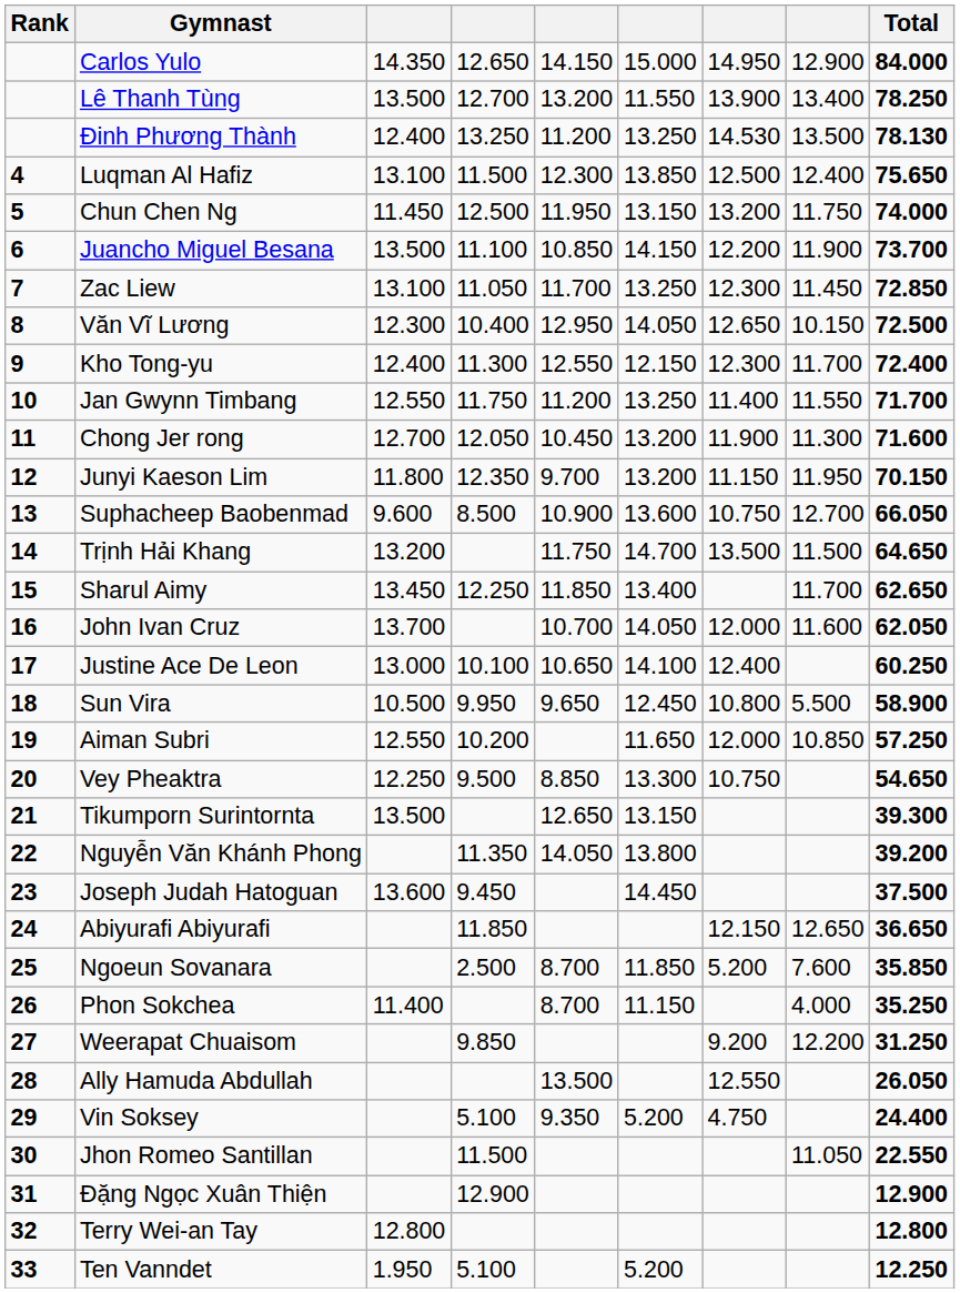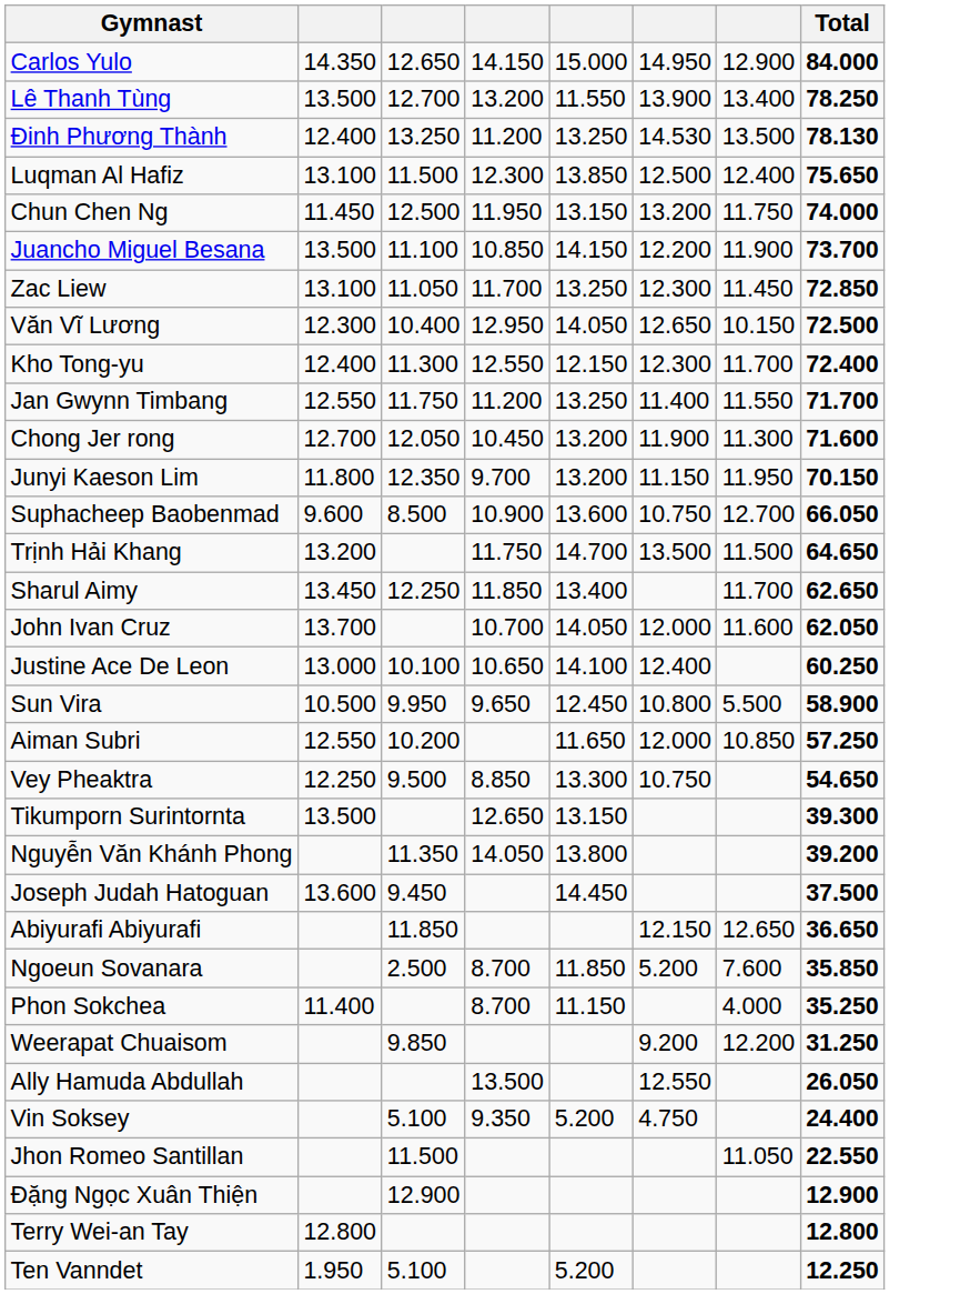 <table class="wikitable sortable">
 <tr>
-<th>Rank</th>
 <th>Gymnast</th>
 <th></th>
 <th></th>
 <th></th>
 <th></th>
 <th></th>
 <th></th>
 <th>Total</th>
 </tr>
 <tr>
-<td scope="row"><strong></strong></td>
 <td> <a href='#'>Carlos Yulo</a></td>
 <td>14.350</td>
 <td>12.650</td>
 <td>14.150</td>
 <td>15.000</td>
 <td>14.950</td>
 <td>12.900</td>
 <td><strong>84.000</strong></td>
 </tr>
 <tr>
-<td scope="row"><strong></strong></td>
 <td> <a href='#'>Lê Thanh Tùng</a></td>
 <td>13.500</td>
 <td>12.700</td>
 <td>13.200</td>
 <td>11.550</td>
 <td>13.900</td>
 <td>13.400</td>
 <td><strong>78.250</strong></td>
 </tr>
 <tr>
-<td scope="row"><strong></strong></td>
 <td> <a href='#'>Đinh Phương Thành</a></td>
 <td>12.400</td>
 <td>13.250</td>
 <td>11.200</td>
 <td>13.250</td>
 <td>14.530</td>
 <td>13.500</td>
 <td><strong>78.130</strong></td>
 </tr>
 <tr>
-<td scope="row"><strong>4</strong></td>
 <td> Luqman Al Hafiz</td>
 <td>13.100</td>
 <td>11.500</td>
 <td>12.300</td>
 <td>13.850</td>
 <td>12.500</td>
 <td>12.400</td>
 <td><strong>75.650</strong></td>
 </tr>
 <tr>
-<td scope="row"><strong>5</strong></td>
 <td> Chun Chen Ng</td>
 <td>11.450</td>
 <td>12.500</td>
 <td>11.950</td>
 <td>13.150</td>
 <td>13.200</td>
 <td>11.750</td>
 <td><strong>74.000</strong></td>
 </tr>
 <tr>
-<td><strong>6</strong></td>
 <td> <a href='#'>Juancho Miguel Besana</a></td>
 <td>13.500</td>
 <td>11.100</td>
 <td>10.850</td>
 <td>14.150</td>
 <td>12.200</td>
 <td>11.900</td>
 <td><strong>73.700</strong></td>
 </tr>
 <tr>
-<td><strong>7</strong></td>
 <td> Zac Liew</td>
 <td>13.100</td>
 <td>11.050</td>
 <td>11.700</td>
 <td>13.250</td>
 <td>12.300</td>
 <td>11.450</td>
 <td><strong>72.850</strong></td>
 </tr>
 <tr>
-<td><strong>8</strong></td>
 <td> Văn Vĩ Lương</td>
 <td>12.300</td>
 <td>10.400</td>
 <td>12.950</td>
 <td>14.050</td>
 <td>12.650</td>
 <td>10.150</td>
 <td><strong>72.500</strong></td>
 </tr>
 <tr>
-<td><strong>9</strong></td>
 <td> Kho Tong-yu</td>
 <td>12.400</td>
 <td>11.300</td>
 <td>12.550</td>
 <td>12.150</td>
 <td>12.300</td>
 <td>11.700</td>
 <td><strong>72.400</strong></td>
 </tr>
 <tr>
-<td><strong>10</strong></td>
 <td> Jan Gwynn Timbang</td>
 <td>12.550</td>
 <td>11.750</td>
 <td>11.200</td>
 <td>13.250</td>
 <td>11.400</td>
 <td>11.550</td>
 <td><strong>71.700</strong></td>
 </tr>
 <tr>
-<td><strong>11</strong></td>
 <td> Chong Jer rong</td>
 <td>12.700</td>
 <td>12.050</td>
 <td>10.450</td>
 <td>13.200</td>
 <td>11.900</td>
 <td>11.300</td>
 <td><strong>71.600</strong></td>
 </tr>
 <tr>
-<td><strong>12</strong></td>
 <td> Junyi Kaeson Lim</td>
 <td>11.800</td>
 <td>12.350</td>
 <td>9.700</td>
 <td>13.200</td>
 <td>11.150</td>
 <td>11.950</td>
 <td><strong>70.150</strong></td>
 </tr>
 <tr>
-<td><strong>13</strong></td>
 <td> Suphacheep Baobenmad</td>
 <td>9.600</td>
 <td>8.500</td>
 <td>10.900</td>
 <td>13.600</td>
 <td>10.750</td>
 <td>12.700</td>
 <td><strong>66.050</strong></td>
 </tr>
 <tr>
-<td><strong>14</strong></td>
 <td> Trịnh Hải Khang</td>
 <td>13.200</td>
 <td></td>
 <td>11.750</td>
 <td>14.700</td>
 <td>13.500</td>
 <td>11.500</td>
 <td><strong>64.650</strong></td>
 </tr>
 <tr>
-<td><strong>15</strong></td>
 <td> Sharul Aimy</td>
 <td>13.450</td>
 <td>12.250</td>
 <td>11.850</td>
 <td>13.400</td>
 <td></td>
 <td>11.700</td>
 <td><strong>62.650</strong></td>
 </tr>
 <tr>
-<td><strong>16</strong></td>
 <td> John Ivan Cruz</td>
 <td>13.700</td>
 <td></td>
 <td>10.700</td>
 <td>14.050</td>
 <td>12.000</td>
 <td>11.600</td>
 <td><strong>62.050</strong></td>
 </tr>
 <tr>
-<td><strong>17</strong></td>
 <td> Justine Ace De Leon</td>
 <td>13.000</td>
 <td>10.100</td>
 <td>10.650</td>
 <td>14.100</td>
 <td>12.400</td>
 <td></td>
 <td><strong>60.250</strong></td>
 </tr>
 <tr>
-<td><strong>18</strong></td>
 <td> Sun Vira</td>
 <td>10.500</td>
 <td>9.950</td>
 <td>9.650</td>
 <td>12.450</td>
 <td>10.800</td>
 <td>5.500</td>
 <td><strong>58.900</strong></td>
 </tr>
 <tr>
-<td><strong>19</strong></td>
 <td> Aiman Subri</td>
 <td>12.550</td>
 <td>10.200</td>
 <td></td>
 <td>11.650</td>
 <td>12.000</td>
 <td>10.850</td>
 <td><strong>57.250</strong></td>
 </tr>
 <tr>
-<td><strong>20</strong></td>
 <td> Vey Pheaktra</td>
 <td>12.250</td>
 <td>9.500</td>
 <td>8.850</td>
 <td>13.300</td>
 <td>10.750</td>
 <td></td>
 <td><strong>54.650</strong></td>
 </tr>
 <tr>
-<td><strong>21</strong></td>
 <td> Tikumporn Surintornta</td>
 <td>13.500</td>
 <td></td>
 <td>12.650</td>
 <td>13.150</td>
 <td></td>
 <td></td>
 <td><strong>39.300</strong></td>
 </tr>
 <tr>
-<td><strong>22</strong></td>
 <td> Nguyễn Văn Khánh Phong</td>
 <td></td>
 <td>11.350</td>
 <td>14.050</td>
 <td>13.800</td>
 <td></td>
 <td></td>
 <td><strong>39.200</strong></td>
 </tr>
 <tr>
-<td><strong>23</strong></td>
 <td> Joseph Judah Hatoguan</td>
 <td>13.600</td>
 <td>9.450</td>
 <td></td>
 <td>14.450</td>
 <td></td>
 <td></td>
 <td><strong>37.500</strong></td>
 </tr>
 <tr>
-<td><strong>24</strong></td>
 <td> Abiyurafi Abiyurafi</td>
 <td></td>
 <td>11.850</td>
 <td></td>
 <td></td>
 <td>12.150</td>
 <td>12.650</td>
 <td><strong>36.650</strong></td>
 </tr>
 <tr>
-<td><strong>25</strong></td>
 <td> Ngoeun Sovanara</td>
 <td></td>
 <td>2.500</td>
 <td>8.700</td>
 <td>11.850</td>
 <td>5.200</td>
 <td>7.600</td>
 <td><strong>35.850</strong></td>
 </tr>
 <tr>
-<td><strong>26</strong></td>
 <td> Phon Sokchea</td>
 <td>11.400</td>
 <td></td>
 <td>8.700</td>
 <td>11.150</td>
 <td></td>
 <td>4.000</td>
 <td><strong>35.250</strong></td>
 </tr>
 <tr>
-<td><strong>27</strong></td>
 <td> Weerapat Chuaisom</td>
 <td></td>
 <td>9.850</td>
 <td></td>
 <td></td>
 <td>9.200</td>
 <td>12.200</td>
 <td><strong>31.250</strong></td>
 </tr>
 <tr>
-<td><strong>28</strong></td>
 <td> Ally Hamuda Abdullah</td>
 <td></td>
 <td></td>
 <td>13.500</td>
 <td></td>
 <td>12.550</td>
 <td></td>
 <td><strong>26.050</strong></td>
 </tr>
 <tr>
-<td><strong>29</strong></td>
 <td> Vin Soksey</td>
 <td></td>
 <td>5.100</td>
 <td>9.350</td>
 <td>5.200</td>
 <td>4.750</td>
 <td></td>
 <td><strong>24.400</strong></td>
 </tr>
 <tr>
-<td><strong>30</strong></td>
 <td> Jhon Romeo Santillan</td>
 <td></td>
 <td>11.500</td>
 <td></td>
 <td></td>
 <td></td>
 <td>11.050</td>
 <td><strong>22.550</strong></td>
 </tr>
 <tr>
-<td><strong>31</strong></td>
 <td> Đặng Ngọc Xuân Thiện</td>
 <td></td>
 <td>12.900</td>
 <td></td>
 <td></td>
 <td></td>
 <td></td>
 <td><strong>12.900</strong></td>
 </tr>
 <tr>
-<td><strong>32</strong></td>
 <td> Terry Wei-an Tay</td>
 <td>12.800</td>
 <td></td>
 <td></td>
 <td></td>
 <td></td>
 <td></td>
 <td><strong>12.800</strong></td>
 </tr>
 <tr>
-<td><strong>33</strong></td>
 <td> Ten Vanndet</td>
 <td>1.950</td>
 <td>5.100</td>
 <td></td>
 <td>5.200</td>
 <td></td>
 <td></td>
 <td><strong>12.250</strong></td>
 </tr>
 </table>
